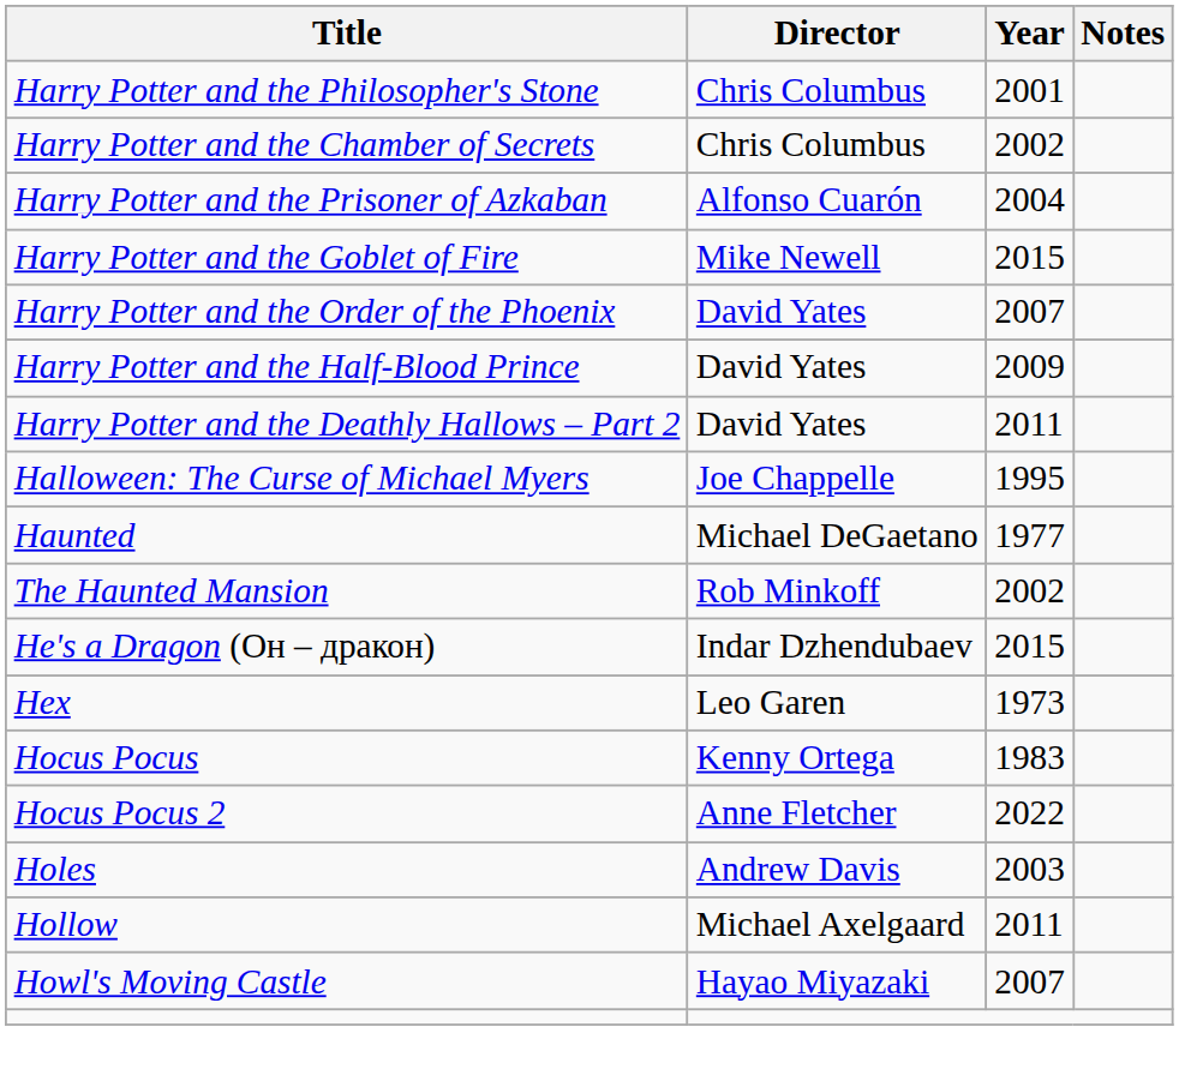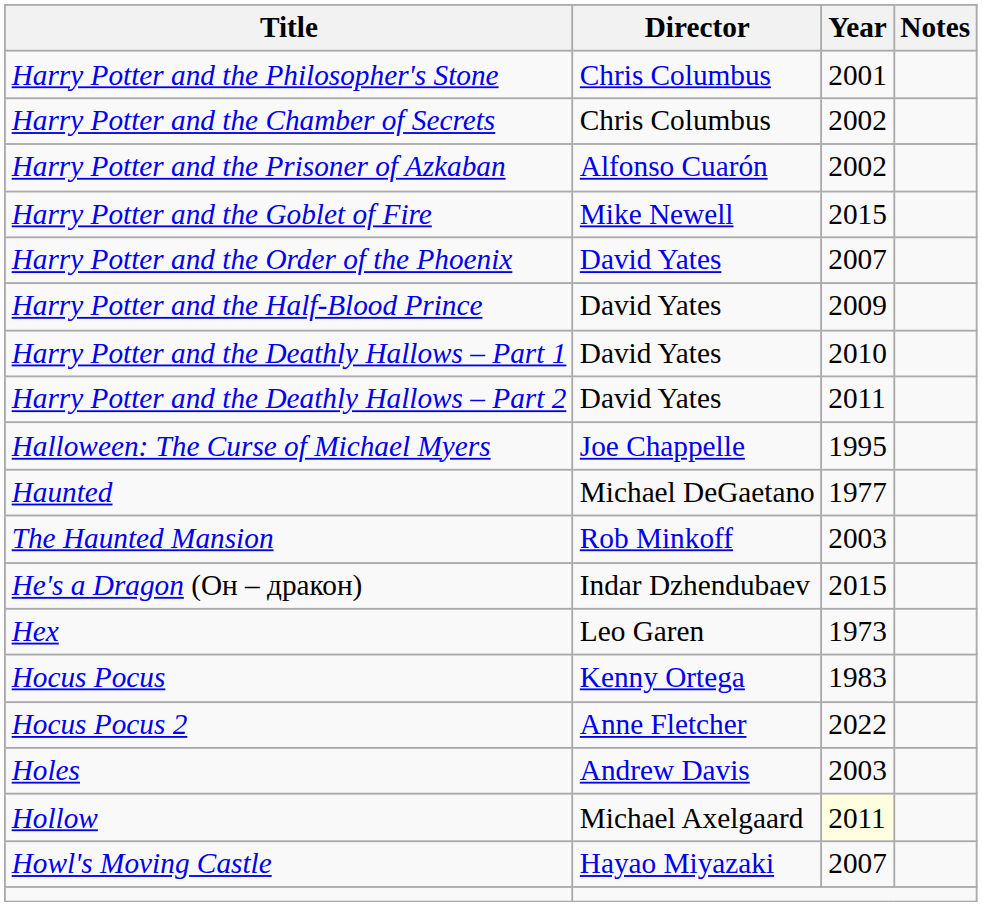 <table class="wikitable">
 <tr>
 <th>Title</th>
 <th>Director</th>
 <th>Year</th>
 <th>Notes</th>
 </tr>
 <tr>
 <td><em><a href='#'>Harry Potter and the Philosopher's Stone</a></em></td>
 <td><a href='#'>Chris Columbus</a></td>
 <td>2001</td>
 <td></td>
 </tr>
 <tr>
 <td><em><a href='#'>Harry Potter and the Chamber of Secrets</a></em></td>
 <td>Chris Columbus</td>
 <td>2002</td>
 <td></td>
 </tr>
 <tr>
 <td><em><a href='#'>Harry Potter and the Prisoner of Azkaban</a></em></td>
 <td><a href='#'>Alfonso Cuarón</a></td>
-<td>2004</td>
+<td>2002</td>
 <td></td>
 </tr>
 <tr>
 <td><em><a href='#'>Harry Potter and the Goblet of Fire</a></em></td>
 <td><a href='#'>Mike Newell</a></td>
 <td>2015</td>
 <td></td>
 </tr>
 <tr>
 <td><em><a href='#'>Harry Potter and the Order of the Phoenix</a></em></td>
 <td><a href='#'>David Yates</a></td>
 <td>2007</td>
 <td></td>
 </tr>
 <tr>
 <td><em><a href='#'>Harry Potter and the Half-Blood Prince</a></em></td>
 <td>David Yates</td>
 <td>2009</td>
+<td></td>
+</tr>
+<tr>
+<td><em><a href='#'>Harry Potter and the Deathly Hallows – Part 1</a></em></td>
+<td>David Yates</td>
+<td>2010</td>
 <td></td>
 </tr>
 <tr>
 <td><em><a href='#'>Harry Potter and the Deathly Hallows – Part 2</a></em></td>
 <td>David Yates</td>
 <td>2011</td>
 <td></td>
 </tr>
 <tr>
 <td><em><a href='#'>Halloween: The Curse of Michael Myers</a></em></td>
 <td><a href='#'>Joe Chappelle</a></td>
 <td>1995</td>
 <td></td>
 </tr>
 <tr>
 <td><em><a href='#'>Haunted</a></em></td>
 <td>Michael DeGaetano</td>
 <td>1977</td>
 <td></td>
 </tr>
 <tr>
 <td><em><a href='#'>The Haunted Mansion</a></em></td>
 <td><a href='#'>Rob Minkoff</a></td>
-<td>2002</td>
+<td>2003</td>
 <td></td>
 </tr>
 <tr>
 <td><em><a href='#'>He's a Dragon</a></em> (Он – дракон)</td>
 <td>Indar Dzhendubaev</td>
 <td>2015</td>
 <td></td>
 </tr>
 <tr>
 <td><em><a href='#'>Hex</a></em></td>
 <td>Leo Garen</td>
 <td>1973</td>
 <td></td>
 </tr>
 <tr>
 <td><em><a href='#'>Hocus Pocus</a></em></td>
 <td><a href='#'>Kenny Ortega</a></td>
 <td>1983</td>
 <td></td>
 </tr>
 <tr>
 <td><em><a href='#'>Hocus Pocus 2</a></em></td>
 <td><a href='#'>Anne Fletcher</a></td>
 <td>2022</td>
 <td></td>
 </tr>
 <tr>
 <td><em><a href='#'>Holes</a></em></td>
 <td><a href='#'>Andrew Davis</a></td>
 <td>2003</td>
 <td></td>
 </tr>
 <tr>
 <td><em><a href='#'>Hollow</a></em></td>
 <td>Michael Axelgaard</td>
-<td>2011</td>
+<td style="background: lightyellow;">2011</td>
 <td></td>
 </tr>
 <tr>
 <td><em><a href='#'>Howl's Moving Castle</a></em></td>
 <td><a href='#'>Hayao Miyazaki</a></td>
 <td>2007</td>
 <td></td>
 </tr>
 <tr>
 <td></td>
 </tr>
 </table>
